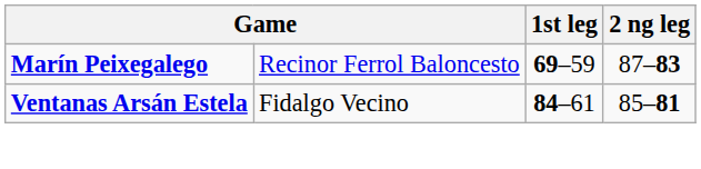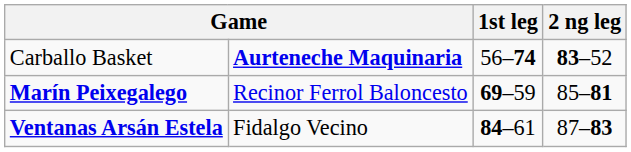 <table class="wikitable">
 <tr>
 <th colspan=2>Game</th>
 <th>1st leg</th>
 <th>2 ng leg</th>
 </tr>
 <tr>
+<td>Carballo Basket</td>
+<td><strong><a href='#'>Aurteneche Maquinaria</a></strong></td>
+<td align="center">56–<strong>74</strong></td>
+<td align="center"><strong>83</strong>–52</td>
+</tr>
+<tr>
 <td><strong><a href='#'>Marín Peixegalego</a></strong></td>
 <td><a href='#'>Recinor Ferrol Baloncesto</a></td>
 <td align="center"><strong>69</strong>–59</td>
-<td align="center">87–<strong>83</strong></td>
+<td align="center">85–<strong>81</strong></td>
 </tr>
 <tr>
 <td><strong><a href='#'>Ventanas Arsán Estela</a></strong></td>
 <td>Fidalgo Vecino</td>
 <td align="center"><strong>84</strong>–61</td>
-<td align="center">85–<strong>81</strong></td>
+<td align="center">87–<strong>83</strong></td>
 </tr>
 </table>
